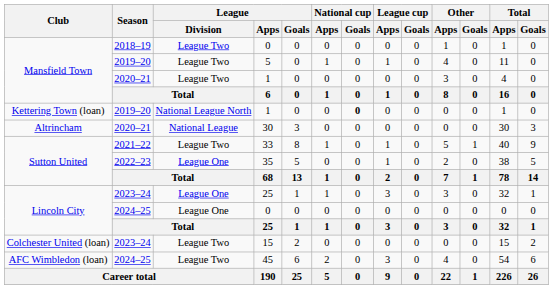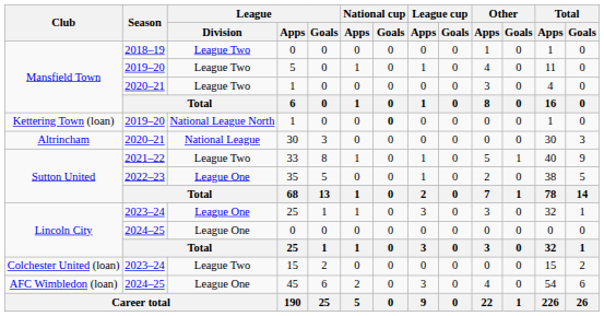 <table class="wikitable" style="text-align:center">
 <tr>
 <th rowspan="2">Club</th>
 <th rowspan="2">Season</th>
 <th colspan="3">League</th>
 <th colspan="2">National cup</th>
 <th colspan="2">League cup</th>
 <th colspan="2">Other</th>
 <th colspan="2">Total</th>
 </tr>
 <tr>
 <th>Division</th>
 <th>Apps</th>
 <th>Goals</th>
 <th>Apps</th>
 <th>Goals</th>
 <th>Apps</th>
 <th>Goals</th>
 <th>Apps</th>
 <th>Goals</th>
 <th>Apps</th>
 <th>Goals</th>
 </tr>
 <tr>
 <td rowspan="4"><a href='#'>Mansfield Town</a></td>
 <td><a href='#'>2018–19</a></td>
 <td><a href='#'>League Two</a></td>
 <td>0</td>
 <td>0</td>
 <td>0</td>
 <td>0</td>
 <td>0</td>
 <td>0</td>
 <td>1</td>
 <td>0</td>
 <td>1</td>
 <td>0</td>
 </tr>
 <tr>
 <td><a href='#'>2019–20</a></td>
 <td>League Two</td>
 <td>5</td>
 <td>0</td>
 <td>1</td>
 <td>0</td>
 <td>1</td>
 <td>0</td>
 <td>4</td>
 <td>0</td>
 <td>11</td>
 <td>0</td>
 </tr>
 <tr>
 <td><a href='#'>2020–21</a></td>
 <td>League Two</td>
 <td>1</td>
 <td>0</td>
 <td>0</td>
 <td>0</td>
 <td>0</td>
 <td>0</td>
 <td>3</td>
 <td>0</td>
 <td>4</td>
 <td>0</td>
 </tr>
 <tr>
 <th colspan="2">Total</th>
 <th>6</th>
 <th>0</th>
 <th>1</th>
 <th>0</th>
 <th>1</th>
 <th>0</th>
 <th>8</th>
 <th>0</th>
 <th>16</th>
 <th>0</th>
 </tr>
 <tr>
 <td><a href='#'>Kettering Town</a> (loan)</td>
 <td><a href='#'>2019–20</a></td>
 <td><a href='#'>National League North</a></td>
 <td>1</td>
 <td>0</td>
 <td>0</td>
 <td><strong>0</strong></td>
 <td>0</td>
 <td>0</td>
 <td>0</td>
 <td>0</td>
 <td>1</td>
 <td>0</td>
 </tr>
 <tr>
 <td><a href='#'>Altrincham</a></td>
 <td><a href='#'>2020–21</a></td>
 <td><a href='#'>National League</a></td>
 <td>30</td>
 <td>3</td>
 <td>0</td>
 <td>0</td>
 <td>0</td>
 <td>0</td>
 <td>0</td>
 <td>0</td>
 <td>30</td>
 <td>3</td>
 </tr>
 <tr>
 <td rowspan="3"><a href='#'>Sutton United</a></td>
 <td><a href='#'>2021–22</a></td>
 <td>League Two</td>
 <td>33</td>
 <td>8</td>
 <td>1</td>
 <td>0</td>
 <td>1</td>
 <td>0</td>
 <td>5</td>
 <td>1</td>
 <td>40</td>
 <td>9</td>
 </tr>
 <tr>
 <td><a href='#'>2022–23</a></td>
 <td><a href='#'>League One</a></td>
 <td>35</td>
 <td>5</td>
 <td>0</td>
 <td>0</td>
 <td>1</td>
 <td>0</td>
 <td>2</td>
 <td>0</td>
 <td>38</td>
 <td>5</td>
 </tr>
 <tr>
 <th colspan="2">Total</th>
 <th>68</th>
 <th>13</th>
 <th>1</th>
 <th>0</th>
 <th>2</th>
 <th>0</th>
 <th>7</th>
 <th>1</th>
 <th>78</th>
 <th>14</th>
 </tr>
 <tr>
 <td rowspan="3"><a href='#'>Lincoln City</a></td>
 <td><a href='#'>2023–24</a></td>
 <td><a href='#'>League One</a></td>
 <td>25</td>
 <td>1</td>
 <td>1</td>
 <td>0</td>
 <td>3</td>
 <td>0</td>
 <td>3</td>
 <td>0</td>
 <td>32</td>
 <td>1</td>
 </tr>
 <tr>
 <td><a href='#'>2024–25</a></td>
 <td>League One</td>
 <td>0</td>
 <td>0</td>
 <td>0</td>
 <td>0</td>
 <td>0</td>
 <td>0</td>
 <td>0</td>
 <td>0</td>
 <td>0</td>
 <td>0</td>
 </tr>
 <tr>
 <th colspan="2">Total</th>
 <th>25</th>
 <th>1</th>
 <th>1</th>
 <th>0</th>
 <th>3</th>
 <th>0</th>
 <th>3</th>
 <th>0</th>
 <th>32</th>
 <th>1</th>
 </tr>
 <tr>
 <td><a href='#'>Colchester United</a> (loan)</td>
 <td><a href='#'>2023–24</a></td>
 <td>League Two</td>
 <td>15</td>
 <td>2</td>
 <td>0</td>
 <td>0</td>
 <td>0</td>
 <td>0</td>
 <td>0</td>
 <td>0</td>
 <td>15</td>
 <td>2</td>
 </tr>
 <tr>
 <td><a href='#'>AFC Wimbledon</a> (loan)</td>
 <td><a href='#'>2024–25</a></td>
-<td>League Two</td>
+<td>League One</td>
 <td>45</td>
 <td>6</td>
 <td>2</td>
 <td>0</td>
 <td>3</td>
 <td>0</td>
 <td>4</td>
 <td>0</td>
 <td>54</td>
 <td>6</td>
 </tr>
 <tr>
 <th colspan="3">Career total</th>
 <th>190</th>
 <th>25</th>
 <th>5</th>
 <th>0</th>
 <th>9</th>
 <th>0</th>
 <th>22</th>
 <th>1</th>
 <th>226</th>
 <th>26</th>
 </tr>
 </table>
